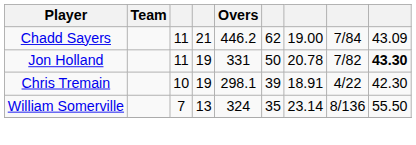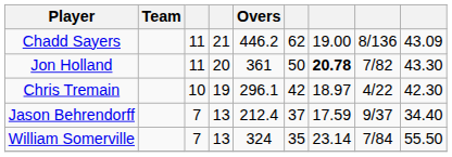 <table class="wikitable sortable" style="text-align:center">
 <tr>
 <th class="unsortable">Player</th>
 <th>Team</th>
 <th></th>
 <th></th>
 <th>Overs</th>
 <th></th>
 <th></th>
 <th></th>
 <th></th>
 </tr>
 <tr>
 <td><a href='#'>Chadd Sayers</a></td>
 <td style="text-align:left;"></td>
 <td>11</td>
 <td>21</td>
 <td>446.2</td>
 <td>62</td>
 <td>19.00</td>
-<td>7/84</td>
+<td>8/136</td>
 <td>43.09</td>
 </tr>
 <tr>
 <td><a href='#'>Jon Holland</a></td>
 <td style="text-align:left;"></td>
 <td>11</td>
-<td>19</td>
-<td>331</td>
+<td>20</td>
+<td>361</td>
 <td>50</td>
-<td>20.78</td>
+<td><strong>20.78</strong></td>
 <td>7/82</td>
-<td><strong>43.30</strong></td>
+<td>43.30</td>
 </tr>
 <tr>
 <td><a href='#'>Chris Tremain</a></td>
 <td style="text-align:left;"></td>
 <td>10</td>
 <td>19</td>
-<td>298.1</td>
-<td>39</td>
-<td>18.91</td>
+<td>296.1</td>
+<td>42</td>
+<td>18.97</td>
 <td>4/22</td>
 <td>42.30</td>
+</tr>
+<tr>
+<td><a href='#'>Jason Behrendorff</a></td>
+<td style="text-align:left;"></td>
+<td>7</td>
+<td>13</td>
+<td>212.4</td>
+<td>37</td>
+<td>17.59</td>
+<td>9/37</td>
+<td>34.40</td>
 </tr>
 <tr>
 <td><a href='#'>William Somerville</a></td>
 <td style="text-align:left;"></td>
 <td>7</td>
 <td>13</td>
 <td>324</td>
 <td>35</td>
 <td>23.14</td>
-<td>8/136</td>
+<td>7/84</td>
 <td>55.50</td>
 </tr>
 <tr>
 </tr>
 </table>
